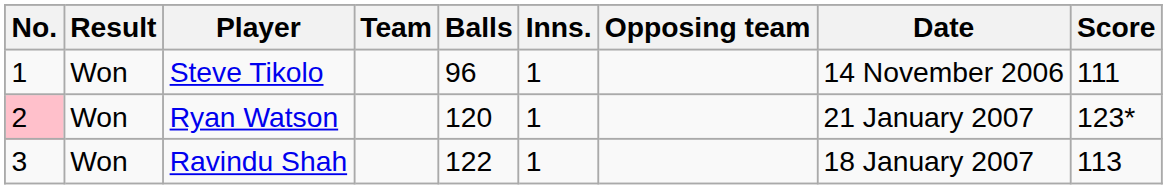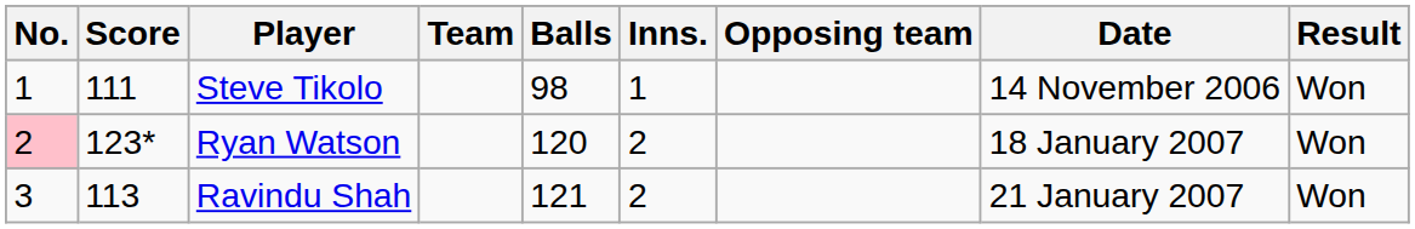 <table class="wikitable sortable" style="font-size:95%">
 <tr>
 <th>No.</th>
-<th>Result</th>
+<th>Score</th>
 <th>Player</th>
 <th>Team</th>
 <th>Balls</th>
 <th>Inns.</th>
 <th>Opposing team</th>
 <th>Date</th>
-<th>Score</th>
+<th>Result</th>
 </tr>
 <tr>
 <td>1</td>
-<td>Won</td>
+<td>111</td>
 <td><a href='#'>Steve Tikolo</a></td>
 <td></td>
-<td>96</td>
+<td>98</td>
 <td>1</td>
 <td></td>
 <td>14 November 2006</td>
-<td>111</td>
+<td>Won</td>
 </tr>
 <tr>
 <td style="background: pink;">2</td>
-<td>Won</td>
+<td>123*</td>
 <td><a href='#'>Ryan Watson</a></td>
 <td></td>
 <td>120</td>
-<td>1</td>
+<td>2</td>
 <td></td>
-<td>21 January 2007</td>
-<td>123*</td>
+<td>18 January 2007</td>
+<td>Won</td>
 </tr>
 <tr>
 <td>3</td>
-<td>Won</td>
+<td>113</td>
 <td><a href='#'>Ravindu Shah</a></td>
 <td></td>
-<td>122</td>
-<td>1</td>
+<td>121</td>
+<td>2</td>
 <td></td>
-<td>18 January 2007</td>
-<td>113</td>
+<td>21 January 2007</td>
+<td>Won</td>
 </tr>
 </table>
